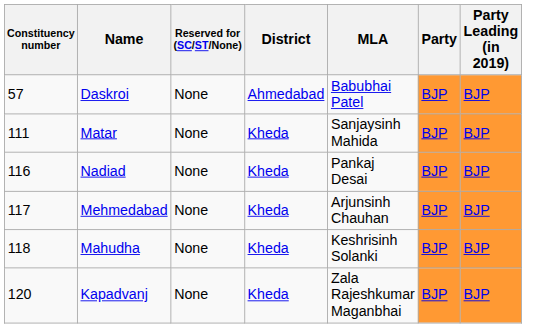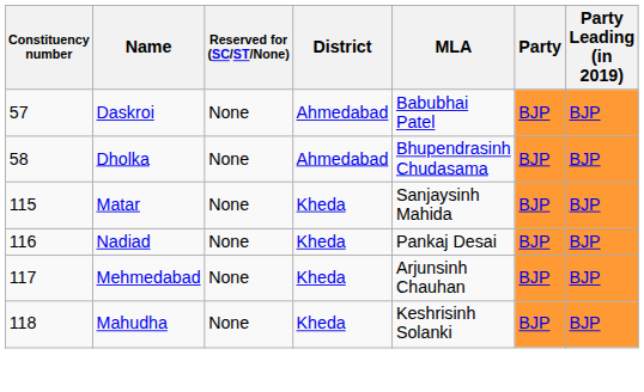 <table class="wikitable" width="500px">
 <tr>
 <th width="50px" style="font-size:75%">Constituency number</th>
 <th width="200px">Name</th>
 <th width="100px" style="font-size:75%">Reserved for (<a href='#'>SC</a>/<a href='#'>ST</a>/None)</th>
 <th width="150px">District</th>
 <th>MLA</th>
 <th>Party</th>
 <th width="150px">Party Leading<br>(in 2019)</th>
 </tr>
 <tr>
 <td>57</td>
 <td><a href='#'>Daskroi</a></td>
 <td>None</td>
 <td><a href='#'>Ahmedabad</a></td>
 <td><a href='#'>Babubhai Patel</a></td>
 <td bgcolor=#FF9933><a href='#'>BJP</a></td>
 <td bgcolor=#FF9933><a href='#'>BJP</a></td>
 </tr>
 <tr>
-<td>111</td>
+<td>58</td>
+<td><a href='#'>Dholka</a></td>
+<td>None</td>
+<td><a href='#'>Ahmedabad</a></td>
+<td><a href='#'>Bhupendrasinh Chudasama</a></td>
+<td bgcolor=#FF9933><a href='#'>BJP</a></td>
+<td bgcolor=#FF9933><a href='#'>BJP</a></td>
+</tr>
+<tr>
+<td>115</td>
 <td><a href='#'>Matar</a></td>
 <td>None</td>
 <td><a href='#'>Kheda</a></td>
 <td>Sanjaysinh Mahida</td>
 <td bgcolor=#FF9933><a href='#'>BJP</a></td>
 <td bgcolor=#FF9933><a href='#'>BJP</a></td>
 </tr>
 <tr>
 <td>116</td>
 <td><a href='#'>Nadiad</a></td>
 <td>None</td>
 <td><a href='#'>Kheda</a></td>
 <td>Pankaj Desai</td>
 <td bgcolor=#FF9933><a href='#'>BJP</a></td>
 <td bgcolor=#FF9933><a href='#'>BJP</a></td>
 </tr>
 <tr>
 <td>117</td>
 <td><a href='#'>Mehmedabad</a></td>
 <td>None</td>
 <td><a href='#'>Kheda</a></td>
 <td>Arjunsinh Chauhan</td>
 <td bgcolor=#FF9933><a href='#'>BJP</a></td>
 <td bgcolor=#FF9933><a href='#'>BJP</a></td>
 </tr>
 <tr>
 <td>118</td>
 <td><a href='#'>Mahudha</a></td>
 <td>None</td>
 <td><a href='#'>Kheda</a></td>
 <td>Keshrisinh Solanki</td>
 <td bgcolor=#FF9933><a href='#'>BJP</a></td>
 <td bgcolor=#FF9933><a href='#'>BJP</a></td>
 </tr>
-<tr>
-<td>120</td>
-<td><a href='#'>Kapadvanj</a></td>
-<td>None</td>
-<td><a href='#'>Kheda</a></td>
-<td>Zala Rajeshkumar Maganbhai</td>
-<td bgcolor=#FF9933><a href='#'>BJP</a></td>
-<td bgcolor=#FF9933><a href='#'>BJP</a></td>
-</tr>
 </table>
